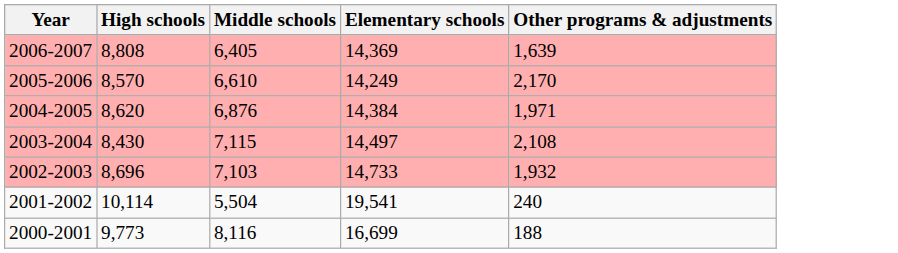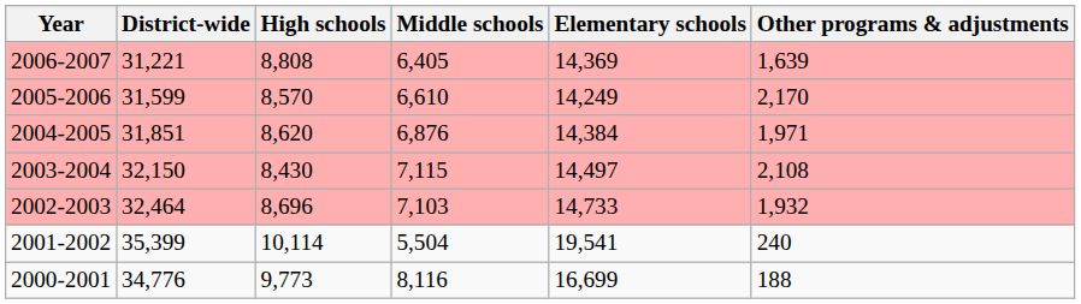 <table class="wikitable">
 <tr bgcolor="#CCCCCC">
 <th>Year</th>
+<th>District-wide</th>
 <th>High schools</th>
 <th>Middle schools</th>
 <th>Elementary schools</th>
 <th>Other programs & adjustments</th>
 </tr>
 <tr bgcolor="#FFAFAF">
 <td>2006-2007</td>
+<td>31,221</td>
 <td>8,808</td>
 <td>6,405</td>
 <td>14,369</td>
 <td>1,639</td>
 </tr>
 <tr bgcolor="#FFAFAF">
 <td>2005-2006</td>
+<td>31,599</td>
 <td>8,570</td>
 <td>6,610</td>
 <td>14,249</td>
 <td>2,170</td>
 </tr>
 <tr bgcolor="#FFAFAF">
 <td>2004-2005</td>
+<td>31,851</td>
 <td>8,620</td>
 <td>6,876</td>
 <td>14,384</td>
 <td>1,971</td>
 </tr>
 <tr bgcolor="#FFAFAF">
 <td>2003-2004</td>
+<td>32,150</td>
 <td>8,430</td>
 <td>7,115</td>
 <td>14,497</td>
 <td>2,108</td>
 </tr>
 <tr bgcolor="#FFAFAF">
 <td>2002-2003</td>
+<td>32,464</td>
 <td>8,696</td>
 <td>7,103</td>
 <td>14,733</td>
 <td>1,932</td>
 </tr>
 <tr>
 <td>2001-2002</td>
+<td>35,399</td>
 <td>10,114</td>
 <td>5,504</td>
 <td>19,541</td>
 <td>240</td>
 </tr>
 <tr>
 <td>2000-2001</td>
+<td>34,776</td>
 <td>9,773</td>
 <td>8,116</td>
 <td>16,699</td>
 <td>188</td>
 </tr>
 </table>
